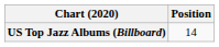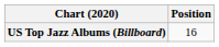 <table class="wikitable plainrowheaders" style="text-align:center">
 <tr>
 <th scope="col">Chart (2020)</th>
 <th scope="col">Position</th>
 </tr>
 <tr>
 <th scope="row">US Top Jazz Albums (<em>Billboard</em>)</th>
-<td>14</td>
+<td>16</td>
 </tr>
 </table>
